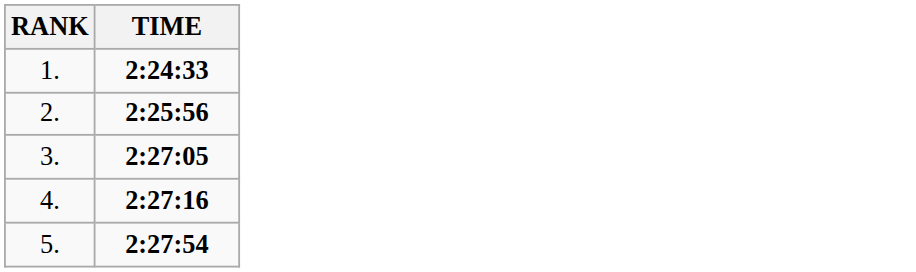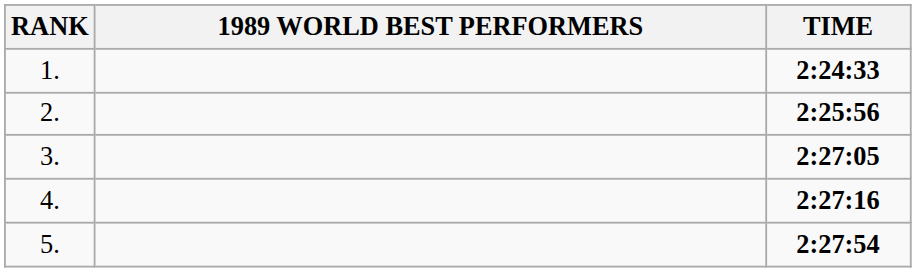 <table class="wikitable" style="border-collapse: collapse; font-size: 90%;">
 <tr>
 <th>RANK</th>
+<th align="center" style="width: 25em">1989 WORLD BEST PERFORMERS</th>
 <th align="center" style="width: 5em">TIME</th>
 </tr>
 <tr>
 <td align="center">1.</td>
+<td></td>
 <td align="center"><strong>2:24:33</strong></td>
 </tr>
 <tr>
 <td align="center">2.</td>
+<td></td>
 <td align="center"><strong>2:25:56</strong></td>
 </tr>
 <tr>
 <td align="center">3.</td>
+<td></td>
 <td align="center"><strong>2:27:05</strong></td>
 </tr>
 <tr>
 <td align="center">4.</td>
+<td></td>
 <td align="center"><strong>2:27:16</strong></td>
 </tr>
 <tr>
 <td align="center">5.</td>
+<td></td>
 <td align="center"><strong>2:27:54</strong></td>
 </tr>
 </table>
